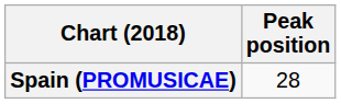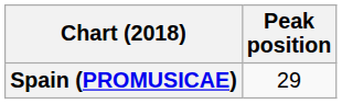 <table class="wikitable sortable plainrowheaders" style="text-align:center">
 <tr>
 <th scope="col">Chart (2018)</th>
 <th scope="col">Peak<br>position</th>
 </tr>
 <tr>
 <th scope="row">Spain (<a href='#'>PROMUSICAE</a>)</th>
-<td>28</td>
+<td>29</td>
 </tr>
 </table>
